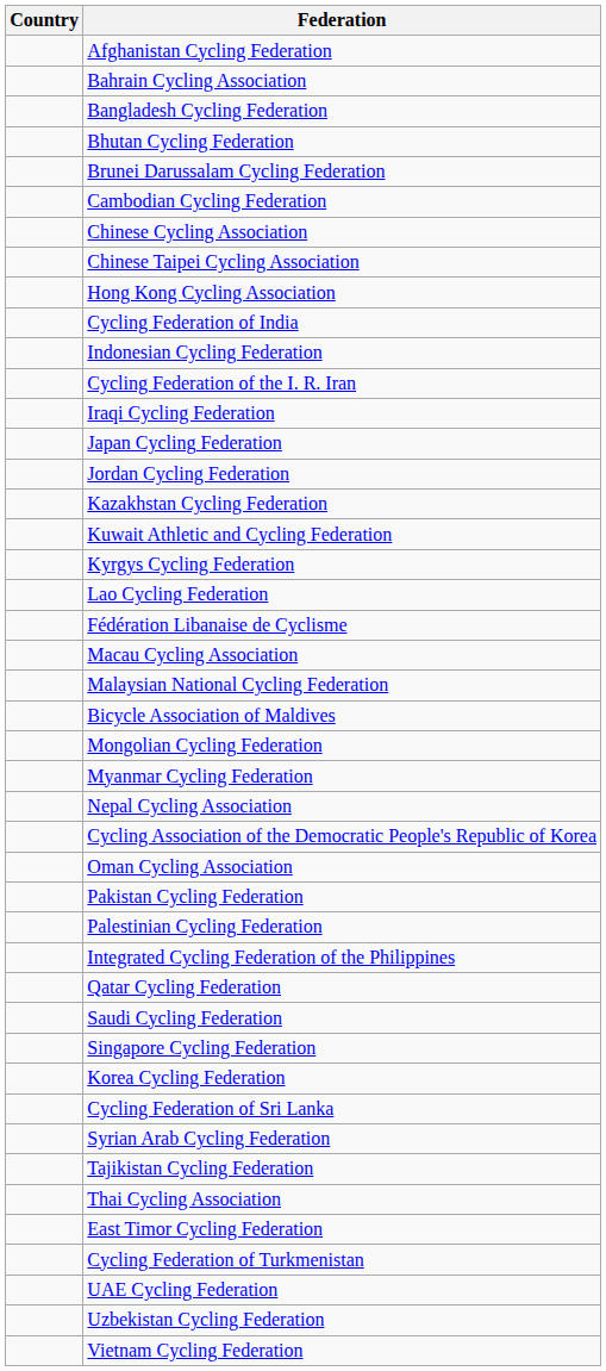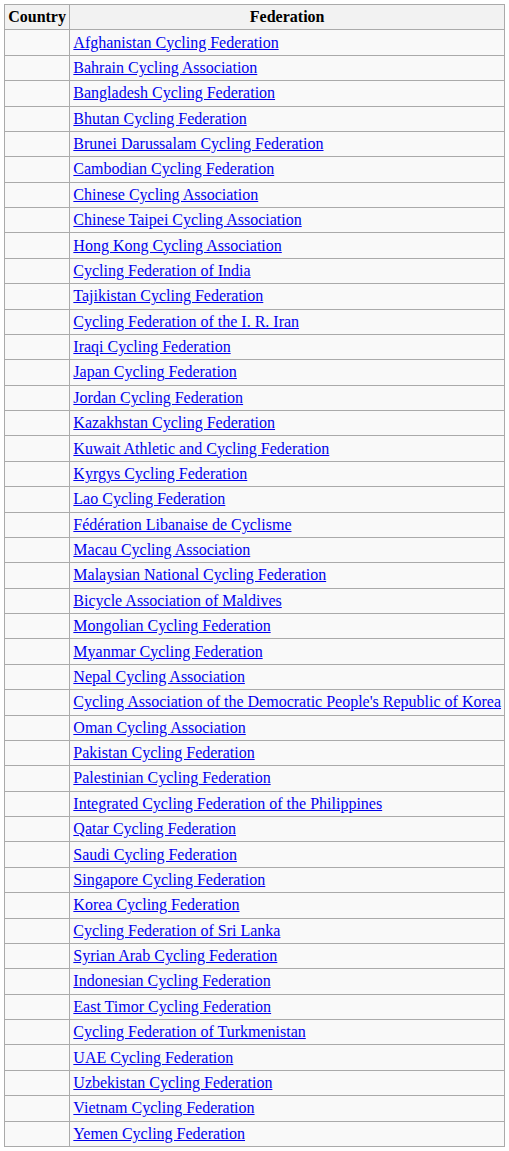 <table class="wikitable">
 <tr>
 <th>Country</th>
 <th>Federation</th>
 </tr>
 <tr>
 <td></td>
 <td><a href='#'>Afghanistan Cycling Federation</a></td>
 </tr>
 <tr>
 <td></td>
 <td><a href='#'>Bahrain Cycling Association</a></td>
 </tr>
 <tr>
 <td></td>
 <td><a href='#'>Bangladesh Cycling Federation</a></td>
 </tr>
 <tr>
 <td></td>
 <td><a href='#'>Bhutan Cycling Federation</a></td>
 </tr>
 <tr>
 <td></td>
 <td><a href='#'>Brunei Darussalam Cycling Federation</a></td>
 </tr>
 <tr>
 <td></td>
 <td><a href='#'>Cambodian Cycling Federation</a></td>
 </tr>
 <tr>
 <td></td>
 <td><a href='#'>Chinese Cycling Association</a></td>
 </tr>
 <tr>
 <td></td>
 <td><a href='#'>Chinese Taipei Cycling Association</a></td>
 </tr>
 <tr>
 <td></td>
 <td><a href='#'>Hong Kong Cycling Association</a></td>
 </tr>
 <tr>
 <td></td>
 <td><a href='#'>Cycling Federation of India</a></td>
 </tr>
 <tr>
 <td></td>
-<td><a href='#'>Indonesian Cycling Federation</a></td>
+<td><a href='#'>Tajikistan Cycling Federation</a></td>
 </tr>
 <tr>
 <td></td>
 <td><a href='#'>Cycling Federation of the I. R. Iran</a></td>
 </tr>
 <tr>
 <td></td>
 <td><a href='#'>Iraqi Cycling Federation</a></td>
 </tr>
 <tr>
 <td></td>
 <td><a href='#'>Japan Cycling Federation</a></td>
 </tr>
 <tr>
 <td></td>
 <td><a href='#'>Jordan Cycling Federation</a></td>
 </tr>
 <tr>
 <td></td>
 <td><a href='#'>Kazakhstan Cycling Federation</a></td>
 </tr>
 <tr>
 <td></td>
 <td><a href='#'>Kuwait Athletic and Cycling Federation</a></td>
 </tr>
 <tr>
 <td></td>
 <td><a href='#'>Kyrgys Cycling Federation</a></td>
 </tr>
 <tr>
 <td></td>
 <td><a href='#'>Lao Cycling Federation</a></td>
 </tr>
 <tr>
 <td></td>
 <td><a href='#'>Fédération Libanaise de Cyclisme</a></td>
 </tr>
 <tr>
 <td></td>
 <td><a href='#'>Macau Cycling Association</a></td>
 </tr>
 <tr>
 <td></td>
 <td><a href='#'>Malaysian National Cycling Federation</a></td>
 </tr>
 <tr>
 <td></td>
 <td><a href='#'>Bicycle Association of Maldives</a></td>
 </tr>
 <tr>
 <td></td>
 <td><a href='#'>Mongolian Cycling Federation</a></td>
 </tr>
 <tr>
 <td></td>
 <td><a href='#'>Myanmar Cycling Federation</a></td>
 </tr>
 <tr>
 <td></td>
 <td><a href='#'>Nepal Cycling Association</a></td>
 </tr>
 <tr>
 <td></td>
 <td><a href='#'>Cycling Association of the Democratic People's Republic of Korea</a></td>
 </tr>
 <tr>
 <td></td>
 <td><a href='#'>Oman Cycling Association</a></td>
 </tr>
 <tr>
 <td></td>
 <td><a href='#'>Pakistan Cycling Federation</a></td>
 </tr>
 <tr>
 <td></td>
 <td><a href='#'>Palestinian Cycling Federation</a></td>
 </tr>
 <tr>
 <td></td>
 <td><a href='#'>Integrated Cycling Federation of the Philippines</a></td>
 </tr>
 <tr>
 <td></td>
 <td><a href='#'>Qatar Cycling Federation</a></td>
 </tr>
 <tr>
 <td></td>
 <td><a href='#'>Saudi Cycling Federation</a></td>
 </tr>
 <tr>
 <td></td>
 <td><a href='#'>Singapore Cycling Federation</a></td>
 </tr>
 <tr>
 <td></td>
 <td><a href='#'>Korea Cycling Federation</a></td>
 </tr>
 <tr>
 <td></td>
 <td><a href='#'>Cycling Federation of Sri Lanka</a></td>
 </tr>
 <tr>
 <td></td>
 <td><a href='#'>Syrian Arab Cycling Federation</a></td>
 </tr>
 <tr>
 <td></td>
-<td><a href='#'>Tajikistan Cycling Federation</a></td>
-</tr>
-<tr>
-<td></td>
-<td><a href='#'>Thai Cycling Association</a></td>
+<td><a href='#'>Indonesian Cycling Federation</a></td>
 </tr>
 <tr>
 <td></td>
 <td><a href='#'>East Timor Cycling Federation</a></td>
 </tr>
 <tr>
 <td></td>
 <td><a href='#'>Cycling Federation of Turkmenistan</a></td>
 </tr>
 <tr>
 <td></td>
 <td><a href='#'>UAE Cycling Federation</a></td>
 </tr>
 <tr>
 <td></td>
 <td><a href='#'>Uzbekistan Cycling Federation</a></td>
 </tr>
 <tr>
 <td></td>
 <td><a href='#'>Vietnam Cycling Federation</a></td>
 </tr>
+<tr>
+<td></td>
+<td><a href='#'>Yemen Cycling Federation</a></td>
+</tr>
 </table>
